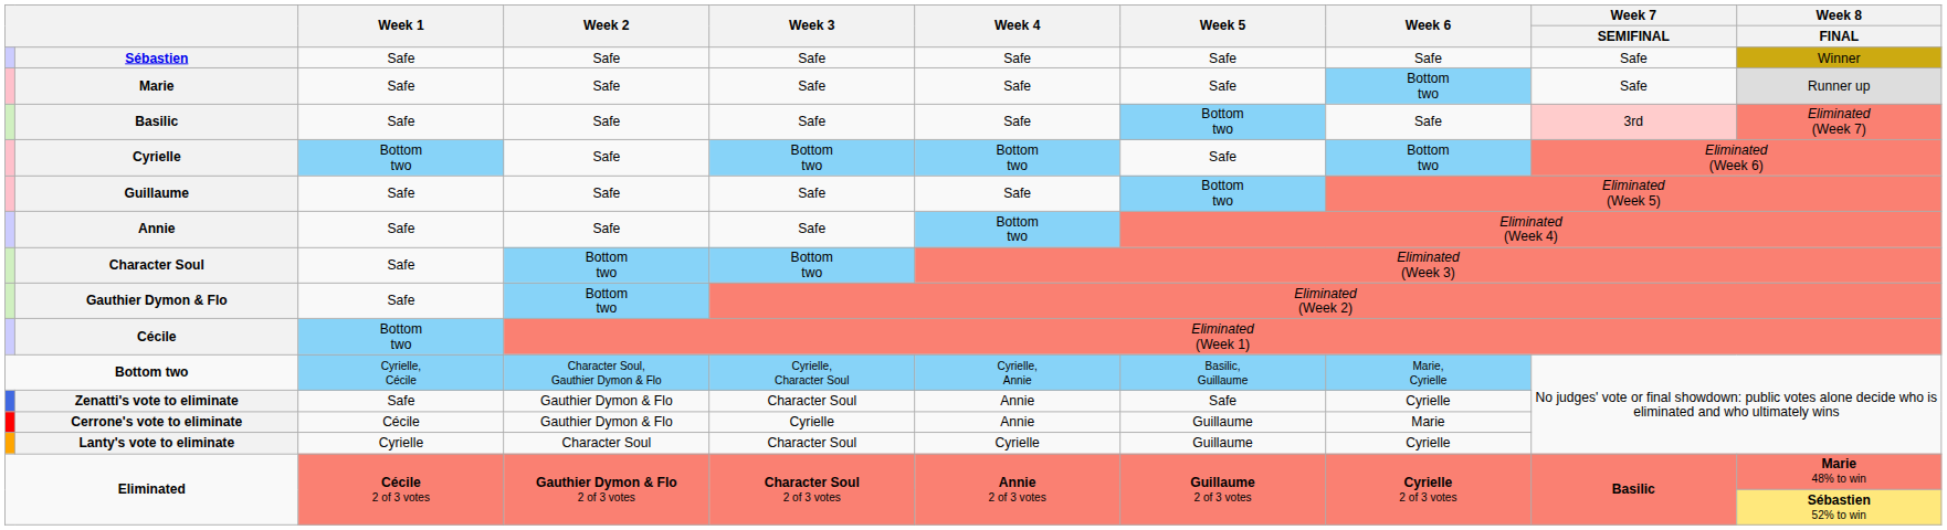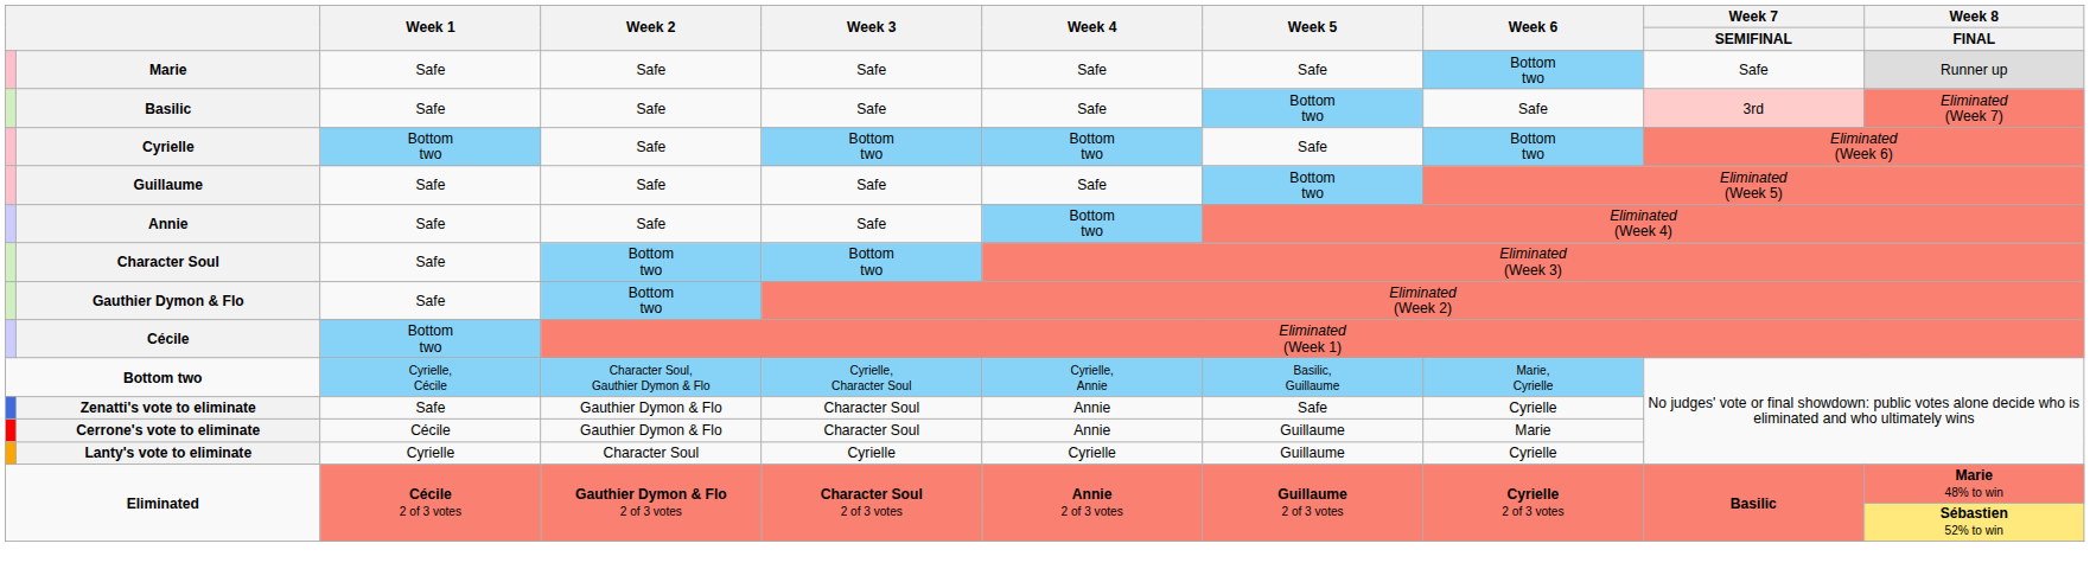 <table class="wikitable" style="text-align:center; font-size:85%">
 <tr>
 <th style="width:10%" rowspan=2 colspan=2></th>
 <th style="width:7%" rowspan=2>Week 1</th>
 <th style="width:7%" rowspan=2>Week 2</th>
 <th style="width:7%" rowspan=2>Week 3</th>
 <th style="width:7%" rowspan=2>Week 4</th>
 <th style="width:7%" rowspan=2>Week 5</th>
 <th style="width:7%" rowspan=2>Week 6</th>
 <th style="width:7%" colspan=1>Week 7</th>
 <th style="width:7%" colspan=1>Week 8</th>
 </tr>
 <tr>
 <th style="width:7%"><strong>SEMIFINAL</strong></th>
 <th><strong>FINAL</strong></th>
-</tr>
-<tr>
-<th style="background:#Ccf"></th>
-<th><strong><a href='#'>Sébastien</a></strong></th>
-<td>Safe</td>
-<td>Safe</td>
-<td>Safe</td>
-<td>Safe</td>
-<td>Safe</td>
-<td>Safe</td>
-<td>Safe</td>
-<td style="background:#CCAA11">Winner</td>
 </tr>
 <tr>
 <th style="background:pink"></th>
 <th><strong>Marie</strong></th>
 <td>Safe</td>
 <td>Safe</td>
 <td>Safe</td>
 <td>Safe</td>
 <td>Safe</td>
 <td style="background:#87D3F8">Bottom<br>two</td>
 <td>Safe</td>
 <td style="background:#DDDDDD">Runner up</td>
 </tr>
 <tr>
 <th style="background:#D0f0c0"></th>
 <th><strong>Basilic</strong></th>
 <td>Safe</td>
 <td>Safe</td>
 <td>Safe</td>
 <td>Safe</td>
 <td style="background:#87D3F8">Bottom<br>two</td>
 <td>Safe</td>
 <td style="background:#FFCCCC">3rd</td>
 <td style="background:#FA8072" colspan=1><em>Eliminated</em><br>(Week 7)</td>
 </tr>
 <tr>
 <th style="background:pink"></th>
 <th><strong>Cyrielle</strong></th>
 <td style="background:#87D3F8">Bottom<br>two</td>
 <td>Safe</td>
 <td style="background:#87D3F8">Bottom<br>two</td>
 <td style="background:#87D3F8">Bottom<br>two</td>
 <td>Safe</td>
 <td style="background:#87D3F8">Bottom<br>two</td>
 <td style="background:#FA8072" colspan=2><em>Eliminated</em><br>(Week 6)</td>
 </tr>
 <tr>
 <th style="background:pink"></th>
 <th><strong>Guillaume</strong></th>
 <td>Safe</td>
 <td>Safe</td>
 <td>Safe</td>
 <td>Safe</td>
 <td style="background:#87D3F8">Bottom<br>two</td>
 <td style="background:#FA8072" colspan=3><em>Eliminated</em><br>(Week 5)</td>
 </tr>
 <tr>
 <th style="background:#Ccf"></th>
 <th><strong>Annie</strong></th>
 <td>Safe</td>
 <td>Safe</td>
 <td>Safe</td>
 <td style="background:#87D3F8">Bottom<br>two</td>
 <td style="background:#FA8072" colspan=4><em>Eliminated</em><br>(Week 4)</td>
 </tr>
 <tr>
 <th style="background:#D0f0c0"></th>
 <th><strong>Character Soul</strong></th>
 <td>Safe</td>
 <td style="background:#87D3F8">Bottom<br>two</td>
 <td style="background:#87D3F8">Bottom<br>two</td>
 <td style="background:#FA8072" colspan=5><em>Eliminated</em><br>(Week 3)</td>
 </tr>
 <tr>
 <th style="background:#D0f0c0"></th>
 <th><strong>Gauthier Dymon & Flo</strong></th>
 <td>Safe</td>
 <td style="background:#87D3F8">Bottom<br>two</td>
 <td style="background:#FA8072" colspan=6><em>Eliminated</em><br>(Week 2)</td>
 </tr>
 <tr>
 <th style="background:#Ccf"></th>
 <th><strong>Cécile</strong></th>
 <td style="background:#87D3F8">Bottom<br>two</td>
 <td style="background:#FA8072" colspan=7><em>Eliminated</em><br>(Week 1)</td>
 </tr>
 <tr>
 <td colspan=2><strong>Bottom two</strong></td>
 <td style="background:#87D3F8"><small>Cyrielle,<br>Cécile</small></td>
 <td style="background:#87D3F8"><small>Character Soul,<br>Gauthier Dymon & Flo</small></td>
 <td style="background:#87D3F8"><small>Cyrielle,<br>Character Soul</small></td>
 <td style="background:#87D3F8"><small>Cyrielle,<br>Annie</small></td>
 <td style="background:#87D3F8"><small>Basilic,<br>Guillaume</small></td>
 <td style="background:#87D3F8"><small>Marie,<br>Cyrielle</small></td>
 <td rowspan=4 colspan=2>No judges' vote or final showdown: public votes alone decide who is eliminated and who ultimately wins</td>
 </tr>
 <tr>
 <th style="background:#4169E1"></th>
 <th><strong>Zenatti's vote to eliminate</strong></th>
 <td>Safe</td>
 <td>Gauthier Dymon & Flo</td>
 <td>Character Soul</td>
 <td>Annie</td>
 <td>Safe</td>
 <td>Cyrielle</td>
 </tr>
 <tr>
 <th style="background:#FF0000"></th>
 <th><strong>Cerrone's vote to eliminate</strong></th>
 <td>Cécile</td>
 <td>Gauthier Dymon & Flo</td>
-<td>Cyrielle</td>
+<td>Character Soul</td>
 <td>Annie</td>
 <td>Guillaume</td>
 <td>Marie</td>
 </tr>
 <tr>
 <th style="background:#FFA500"></th>
 <th><strong>Lanty's vote to eliminate</strong></th>
 <td>Cyrielle</td>
 <td>Character Soul</td>
-<td>Character Soul</td>
+<td>Cyrielle</td>
 <td>Cyrielle</td>
 <td>Guillaume</td>
 <td>Cyrielle</td>
 </tr>
 <tr>
 <td rowspan=2 colspan=2><strong>Eliminated</strong></td>
 <td style="background:salmon;" rowspan="2"><strong>Cécile</strong><br><small>2 of 3 votes</small></td>
 <td style="background:salmon;" rowspan="2"><strong>Gauthier Dymon & Flo</strong><br><small>2 of 3 votes</small></td>
 <td style="background:salmon;" rowspan="2"><strong>Character Soul</strong><br><small>2 of 3 votes</small></td>
 <td style="background:salmon;" rowspan="2"><strong>Annie</strong><br><small>2 of 3 votes</small></td>
 <td style="background:salmon;" rowspan="2"><strong>Guillaume</strong><br><small>2 of 3 votes</small></td>
 <td style="background:salmon;" rowspan="2"><strong>Cyrielle</strong><br><small>2 of 3 votes</small></td>
 <td style="background:salmon; width:5%;" rowspan="2"><strong>Basilic</strong></td>
 <td style="background:salmon;"><strong>Marie</strong><br><small>48% to win</small></td>
 </tr>
 <tr>
 <td style="background:#FFE87C; width:5%"><strong>Sébastien</strong><br><small>52% to win</small></td>
 </tr>
 </table>
